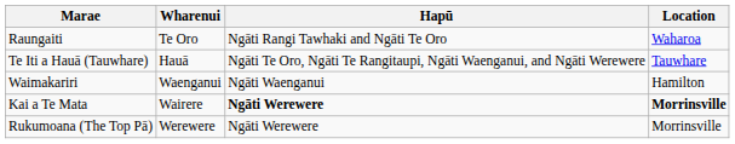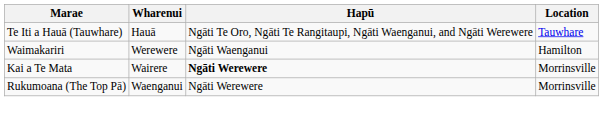 <table class="wikitable">
 <tr>
 <th>Marae</th>
 <th>Wharenui</th>
 <th>Hapū</th>
 <th>Location</th>
-</tr>
-<tr>
-<td>Raungaiti</td>
-<td>Te Oro</td>
-<td>Ngāti Rangi Tawhaki and Ngāti Te Oro</td>
-<td><a href='#'>Waharoa</a></td>
 </tr>
 <tr>
 <td>Te Iti a Hauā (Tauwhare)</td>
 <td>Hauā</td>
 <td>Ngāti Te Oro, Ngāti Te Rangitaupi, Ngāti Waenganui, and Ngāti Werewere</td>
 <td><a href='#'>Tauwhare</a></td>
 </tr>
 <tr>
 <td>Waimakariri</td>
-<td>Waenganui</td>
+<td>Werewere</td>
 <td>Ngāti Waenganui</td>
 <td>Hamilton</td>
 </tr>
 <tr>
 <td>Kai a Te Mata</td>
 <td>Wairere</td>
 <td><strong>Ngāti Werewere</strong></td>
-<td><strong>Morrinsville</strong></td>
+<td>Morrinsville</td>
 </tr>
 <tr>
 <td>Rukumoana (The Top Pā)</td>
-<td>Werewere</td>
+<td>Waenganui</td>
 <td>Ngāti Werewere</td>
 <td>Morrinsville</td>
 </tr>
 </table>
